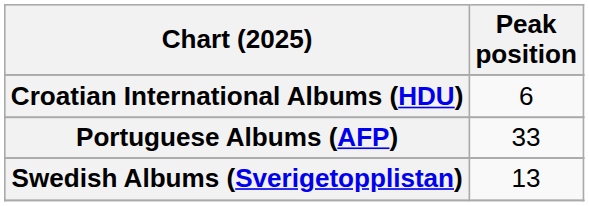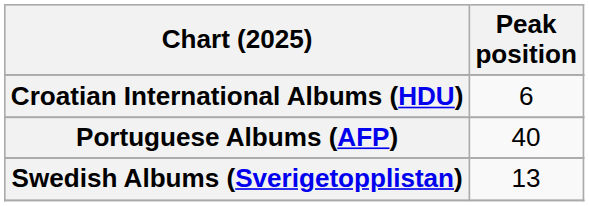 <table class="wikitable sortable plainrowheaders" style="text-align:center">
 <tr>
 <th scope="col">Chart (2025)</th>
 <th scope="col">Peak<br>position</th>
 </tr>
 <tr>
 </tr>
 <tr>
 </tr>
 <tr>
 </tr>
 <tr>
 <th scope="row">Croatian International Albums (<a href='#'>HDU</a>)</th>
 <td>6</td>
 </tr>
 <tr>
 </tr>
 <tr>
 </tr>
 <tr>
 </tr>
 <tr>
 <th scope="row">Portuguese Albums (<a href='#'>AFP</a>)</th>
-<td>33</td>
+<td>40</td>
 </tr>
 <tr>
 </tr>
 <tr>
 <th scope="row">Swedish Albums (<a href='#'>Sverigetopplistan</a>)</th>
 <td>13</td>
 </tr>
 <tr>
 </tr>
 <tr>
 </tr>
 </table>
